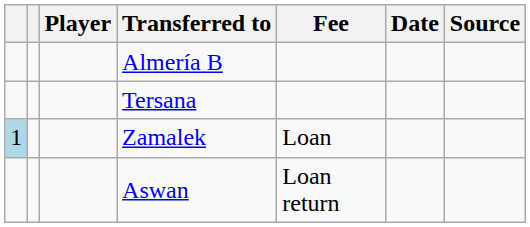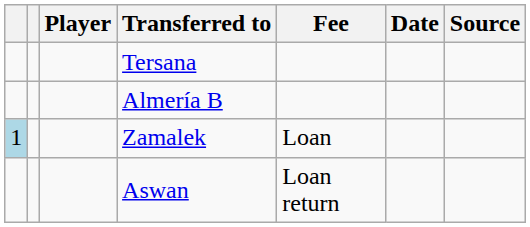 <table class="wikitable plainrowheaders sortable">
 <tr>
 <th></th>
 <th></th>
 <th scope=col>Player</th>
 <th>Transferred to</th>
 <th !scope=col; style="width: 65px;">Fee</th>
 <th scope=col>Date</th>
 <th scope=col>Source</th>
 </tr>
 <tr>
 <td align=center></td>
 <td align=center></td>
 <td></td>
-<td> <a href='#'>Almería B</a></td>
+<td> <a href='#'>Tersana</a></td>
 <td></td>
 <td></td>
 <td></td>
 </tr>
 <tr>
 <td align=center></td>
 <td align=center></td>
 <td></td>
-<td> <a href='#'>Tersana</a></td>
+<td> <a href='#'>Almería B</a></td>
 <td></td>
 <td></td>
 <td></td>
 </tr>
 <tr>
 <td align=center style="background: lightblue;">1</td>
 <td align=center></td>
 <td></td>
 <td> <a href='#'>Zamalek</a></td>
 <td>Loan</td>
 <td></td>
 <td></td>
 </tr>
 <tr>
 <td align=center></td>
 <td align=center></td>
 <td></td>
 <td> <a href='#'>Aswan</a></td>
 <td>Loan return</td>
 <td></td>
 <td></td>
 </tr>
 </table>
